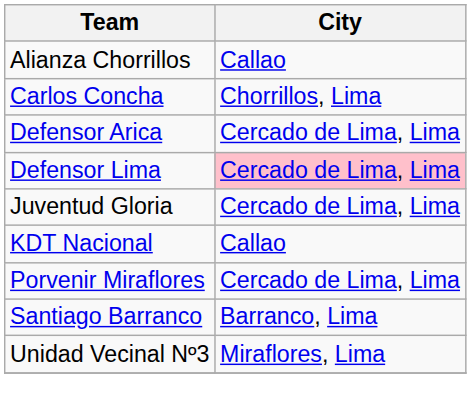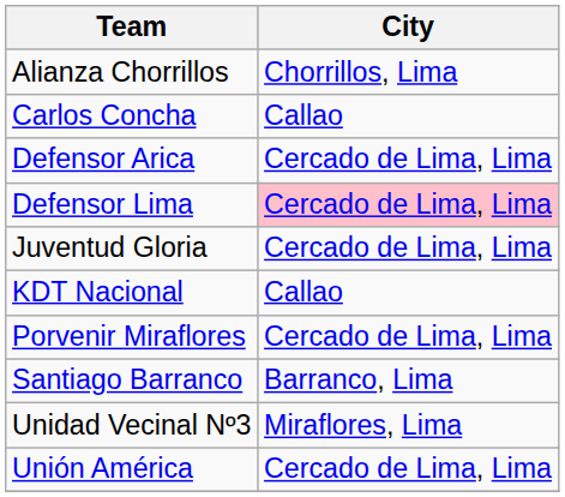 <table class="wikitable sortable">
 <tr>
 <th>Team</th>
 <th>City</th>
 </tr>
 <tr>
 <td>Alianza Chorrillos</td>
-<td><a href='#'>Callao</a></td>
+<td><a href='#'>Chorrillos</a>, <a href='#'>Lima</a></td>
 </tr>
 <tr>
 <td><a href='#'>Carlos Concha</a></td>
-<td><a href='#'>Chorrillos</a>, <a href='#'>Lima</a></td>
+<td><a href='#'>Callao</a></td>
 </tr>
 <tr>
 <td><a href='#'>Defensor Arica</a></td>
 <td><a href='#'>Cercado de Lima</a>, <a href='#'>Lima</a></td>
 </tr>
 <tr>
 <td><a href='#'>Defensor Lima</a></td>
 <td style="background: pink;"><a href='#'>Cercado de Lima</a>, <a href='#'>Lima</a></td>
 </tr>
 <tr>
 <td>Juventud Gloria</td>
 <td><a href='#'>Cercado de Lima</a>, <a href='#'>Lima</a></td>
 </tr>
 <tr>
 <td><a href='#'>KDT Nacional</a></td>
 <td><a href='#'>Callao</a></td>
 </tr>
 <tr>
 <td><a href='#'>Porvenir Miraflores</a></td>
 <td><a href='#'>Cercado de Lima</a>, <a href='#'>Lima</a></td>
 </tr>
 <tr>
 <td><a href='#'>Santiago Barranco</a></td>
 <td><a href='#'>Barranco</a>, <a href='#'>Lima</a></td>
 </tr>
 <tr>
 <td>Unidad Vecinal Nº3</td>
 <td><a href='#'>Miraflores</a>, <a href='#'>Lima</a></td>
 </tr>
 <tr>
+<td><a href='#'>Unión América</a></td>
+<td><a href='#'>Cercado de Lima</a>, <a href='#'>Lima</a></td>
+</tr>
+<tr>
 </tr>
 </table>
